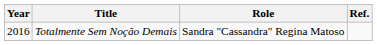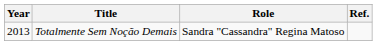 <table class="wikitable">
 <tr>
 <th>Year</th>
 <th>Title</th>
 <th>Role</th>
 <th>Ref.</th>
 </tr>
 <tr>
-<td>2016</td>
+<td>2013</td>
 <td><em>Totalmente Sem Noção Demais</em></td>
 <td>Sandra "Cassandra" Regina Matoso</td>
 <td></td>
 </tr>
 </table>
